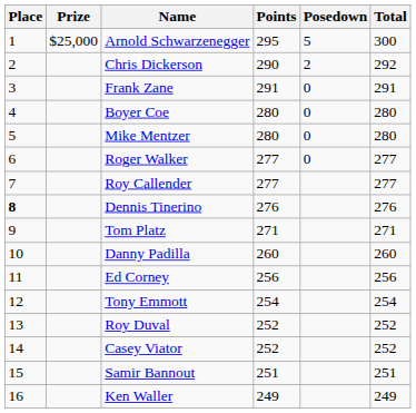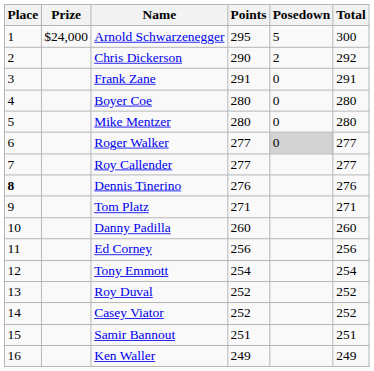 <table class="wikitable">
 <tr>
 <th>Place</th>
 <th>Prize</th>
 <th>Name</th>
 <th>Points</th>
 <th>Posedown</th>
 <th>Total</th>
 </tr>
 <tr>
 <td>1</td>
-<td>$25,000</td>
+<td>$24,000</td>
 <td> <a href='#'>Arnold Schwarzenegger</a></td>
 <td>295</td>
 <td>5</td>
 <td>300</td>
 </tr>
 <tr>
 <td>2</td>
 <td></td>
 <td> <a href='#'>Chris Dickerson</a></td>
 <td>290</td>
 <td>2</td>
 <td>292</td>
 </tr>
 <tr>
 <td>3</td>
 <td></td>
 <td> <a href='#'>Frank Zane</a></td>
 <td>291</td>
 <td>0</td>
 <td>291</td>
 </tr>
 <tr>
 <td>4</td>
 <td></td>
 <td> <a href='#'>Boyer Coe</a></td>
 <td>280</td>
 <td>0</td>
 <td>280</td>
 </tr>
 <tr>
 <td>5</td>
 <td></td>
 <td> <a href='#'>Mike Mentzer</a></td>
 <td>280</td>
 <td>0</td>
 <td>280</td>
 </tr>
 <tr>
 <td>6</td>
 <td></td>
 <td> <a href='#'>Roger Walker</a></td>
 <td>277</td>
-<td>0</td>
+<td style="background: lightgrey;">0</td>
 <td>277</td>
 </tr>
 <tr>
 <td>7</td>
 <td></td>
 <td> <a href='#'>Roy Callender</a></td>
 <td>277</td>
 <td></td>
 <td>277</td>
 </tr>
 <tr>
 <td><strong>8</strong></td>
 <td></td>
 <td> <a href='#'>Dennis Tinerino</a></td>
 <td>276</td>
 <td></td>
 <td>276</td>
 </tr>
 <tr>
 <td>9</td>
 <td></td>
 <td> <a href='#'>Tom Platz</a></td>
 <td>271</td>
 <td></td>
 <td>271</td>
 </tr>
 <tr>
 <td>10</td>
 <td></td>
 <td> <a href='#'>Danny Padilla</a></td>
 <td>260</td>
 <td></td>
 <td>260</td>
 </tr>
 <tr>
 <td>11</td>
 <td></td>
 <td> <a href='#'>Ed Corney</a></td>
 <td>256</td>
 <td></td>
 <td>256</td>
 </tr>
 <tr>
 <td>12</td>
 <td></td>
 <td> <a href='#'>Tony Emmott</a></td>
 <td>254</td>
 <td></td>
 <td>254</td>
 </tr>
 <tr>
 <td>13</td>
 <td></td>
 <td> <a href='#'>Roy Duval</a></td>
 <td>252</td>
 <td></td>
 <td>252</td>
 </tr>
 <tr>
 <td>14</td>
 <td></td>
 <td> <a href='#'>Casey Viator</a></td>
 <td>252</td>
 <td></td>
 <td>252</td>
 </tr>
 <tr>
 <td>15</td>
 <td></td>
 <td> <a href='#'>Samir Bannout</a></td>
 <td>251</td>
 <td></td>
 <td>251</td>
 </tr>
 <tr>
 <td>16</td>
 <td></td>
 <td> <a href='#'>Ken Waller</a></td>
 <td>249</td>
 <td></td>
 <td>249</td>
 </tr>
 </table>
